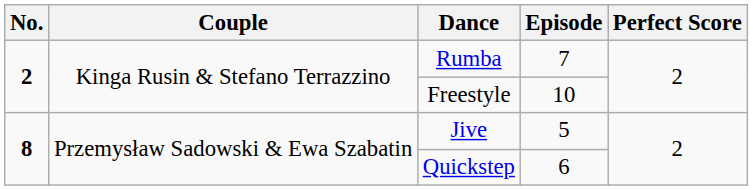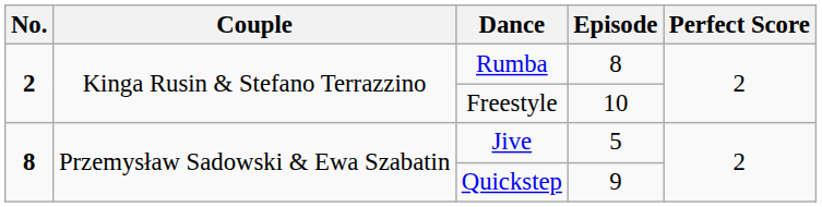 <table class="wikitable" style="text-align:center">
 <tr>
 <th>No.</th>
 <th>Couple</th>
 <th>Dance</th>
 <th>Episode</th>
 <th>Perfect Score</th>
 </tr>
 <tr>
 <td rowspan="2"><strong>2</strong></td>
 <td rowspan="2">Kinga Rusin & Stefano Terrazzino</td>
 <td><a href='#'>Rumba</a></td>
-<td>7</td>
+<td>8</td>
 <td rowspan=2>2</td>
 </tr>
 <tr>
 <td>Freestyle</td>
 <td>10</td>
 </tr>
 <tr>
 <td rowspan="2"><strong>8</strong></td>
 <td rowspan="2">Przemysław Sadowski & Ewa Szabatin</td>
 <td><a href='#'>Jive</a></td>
 <td>5</td>
 <td rowspan=2>2</td>
 </tr>
 <tr>
 <td><a href='#'>Quickstep</a></td>
-<td>6</td>
+<td>9</td>
 </tr>
 </table>
